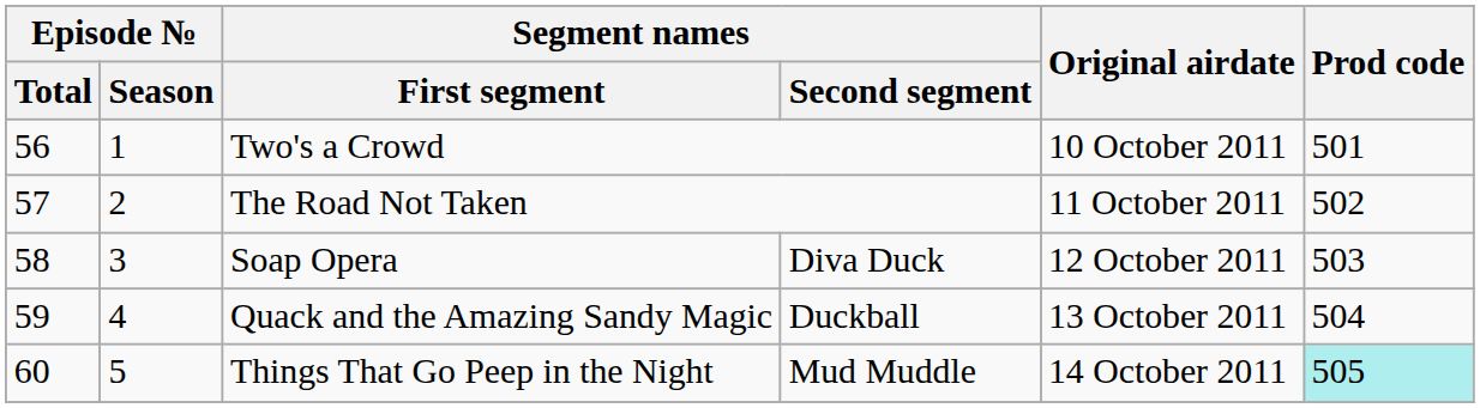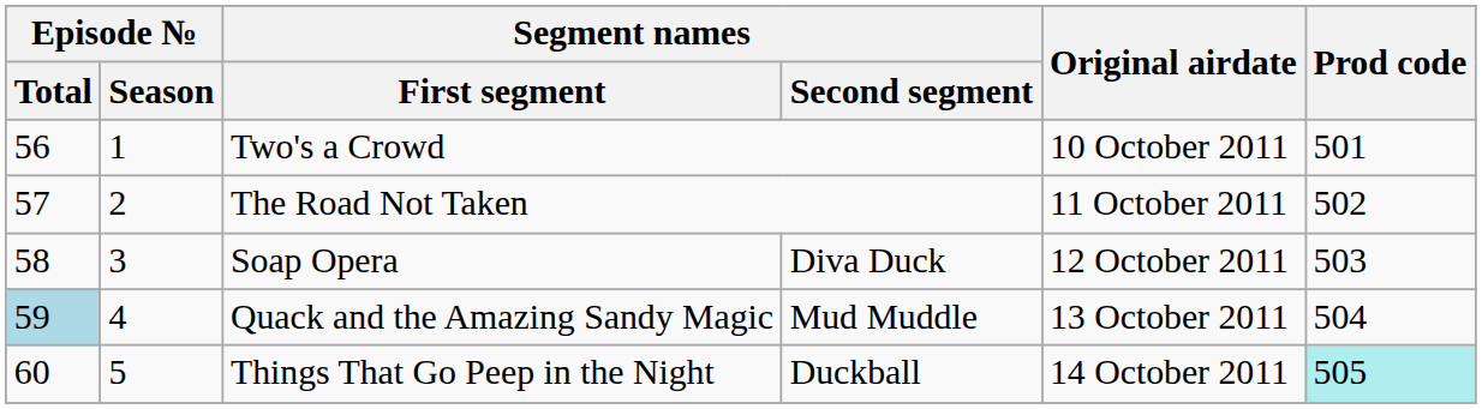 <table class="wikitable">
 <tr>
 <th colspan="2">Episode №</th>
 <th colspan="2">Segment names</th>
 <th rowspan="2">Original airdate</th>
 <th rowspan="2">Prod code</th>
 </tr>
 <tr>
 <th>Total</th>
 <th>Season</th>
 <th>First segment</th>
 <th>Second segment</th>
 </tr>
 <tr>
 <td>56</td>
 <td>1</td>
 <td colspan="2">Two's a Crowd</td>
 <td>10 October 2011</td>
 <td>501</td>
 </tr>
 <tr>
 <td>57</td>
 <td>2</td>
 <td colspan="2">The Road Not Taken</td>
 <td>11 October 2011</td>
 <td>502</td>
 </tr>
 <tr>
 <td>58</td>
 <td>3</td>
 <td>Soap Opera</td>
 <td>Diva Duck</td>
 <td>12 October 2011</td>
 <td>503</td>
 </tr>
 <tr>
-<td>59</td>
+<td style="background: lightblue;">59</td>
 <td>4</td>
 <td>Quack and the Amazing Sandy Magic</td>
-<td>Duckball</td>
+<td>Mud Muddle</td>
 <td>13 October 2011</td>
 <td>504</td>
 </tr>
 <tr>
 <td>60</td>
 <td>5</td>
 <td>Things That Go Peep in the Night</td>
-<td>Mud Muddle</td>
+<td>Duckball</td>
 <td>14 October 2011</td>
 <td style="background: paleturquoise;">505</td>
 </tr>
 </table>
